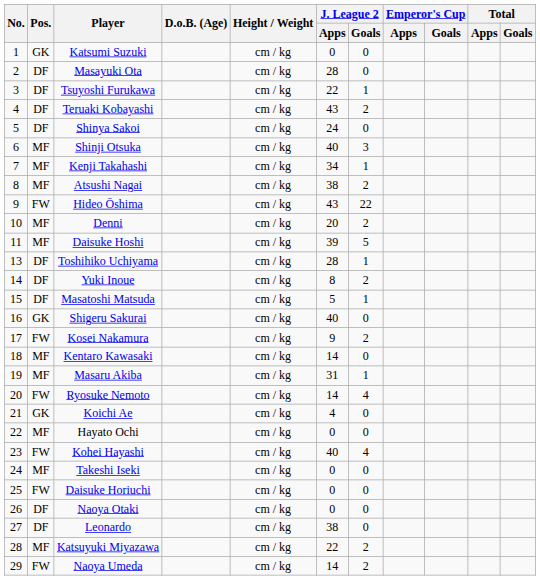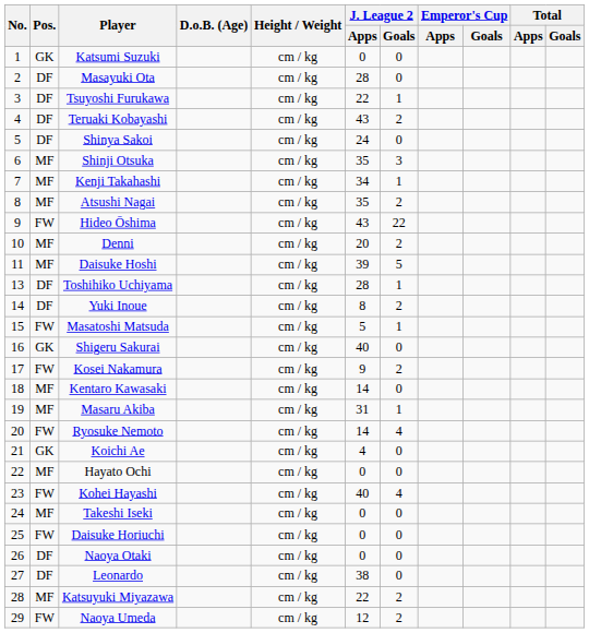 <table class="wikitable" style="text-align:center;">
 <tr>
 <th rowspan="2">No.</th>
 <th rowspan="2">Pos.</th>
 <th rowspan="2">Player</th>
 <th rowspan="2">D.o.B. (Age)</th>
 <th rowspan="2">Height / Weight</th>
 <th colspan="2"><a href='#'>J. League 2</a></th>
 <th colspan="2"><a href='#'>Emperor's Cup</a></th>
 <th colspan="2">Total</th>
 </tr>
 <tr>
 <th>Apps</th>
 <th>Goals</th>
 <th>Apps</th>
 <th>Goals</th>
 <th>Apps</th>
 <th>Goals</th>
 </tr>
 <tr>
 <td>1</td>
 <td>GK</td>
 <td><a href='#'>Katsumi Suzuki</a></td>
 <td></td>
 <td>cm / kg</td>
 <td>0</td>
 <td>0</td>
 <td></td>
 <td></td>
 <td></td>
 <td></td>
 </tr>
 <tr>
 <td>2</td>
 <td>DF</td>
 <td><a href='#'>Masayuki Ota</a></td>
 <td></td>
 <td>cm / kg</td>
 <td>28</td>
 <td>0</td>
 <td></td>
 <td></td>
 <td></td>
 <td></td>
 </tr>
 <tr>
 <td>3</td>
 <td>DF</td>
 <td><a href='#'>Tsuyoshi Furukawa</a></td>
 <td></td>
 <td>cm / kg</td>
 <td>22</td>
 <td>1</td>
 <td></td>
 <td></td>
 <td></td>
 <td></td>
 </tr>
 <tr>
 <td>4</td>
 <td>DF</td>
 <td><a href='#'>Teruaki Kobayashi</a></td>
 <td></td>
 <td>cm / kg</td>
 <td>43</td>
 <td>2</td>
 <td></td>
 <td></td>
 <td></td>
 <td></td>
 </tr>
 <tr>
 <td>5</td>
 <td>DF</td>
 <td><a href='#'>Shinya Sakoi</a></td>
 <td></td>
 <td>cm / kg</td>
 <td>24</td>
 <td>0</td>
 <td></td>
 <td></td>
 <td></td>
 <td></td>
 </tr>
 <tr>
 <td>6</td>
 <td>MF</td>
 <td><a href='#'>Shinji Otsuka</a></td>
 <td></td>
 <td>cm / kg</td>
-<td>40</td>
+<td>35</td>
 <td>3</td>
 <td></td>
 <td></td>
 <td></td>
 <td></td>
 </tr>
 <tr>
 <td>7</td>
 <td>MF</td>
 <td><a href='#'>Kenji Takahashi</a></td>
 <td></td>
 <td>cm / kg</td>
 <td>34</td>
 <td>1</td>
 <td></td>
 <td></td>
 <td></td>
 <td></td>
 </tr>
 <tr>
 <td>8</td>
 <td>MF</td>
 <td><a href='#'>Atsushi Nagai</a></td>
 <td></td>
 <td>cm / kg</td>
-<td>38</td>
+<td>35</td>
 <td>2</td>
 <td></td>
 <td></td>
 <td></td>
 <td></td>
 </tr>
 <tr>
 <td>9</td>
 <td>FW</td>
 <td><a href='#'>Hideo Ōshima</a></td>
 <td></td>
 <td>cm / kg</td>
 <td>43</td>
 <td>22</td>
 <td></td>
 <td></td>
 <td></td>
 <td></td>
 </tr>
 <tr>
 <td>10</td>
 <td>MF</td>
 <td><a href='#'>Denni</a></td>
 <td></td>
 <td>cm / kg</td>
 <td>20</td>
 <td>2</td>
 <td></td>
 <td></td>
 <td></td>
 <td></td>
 </tr>
 <tr>
 <td>11</td>
 <td>MF</td>
 <td><a href='#'>Daisuke Hoshi</a></td>
 <td></td>
 <td>cm / kg</td>
 <td>39</td>
 <td>5</td>
 <td></td>
 <td></td>
 <td></td>
 <td></td>
 </tr>
 <tr>
 <td>13</td>
 <td>DF</td>
 <td><a href='#'>Toshihiko Uchiyama</a></td>
 <td></td>
 <td>cm / kg</td>
 <td>28</td>
 <td>1</td>
 <td></td>
 <td></td>
 <td></td>
 <td></td>
 </tr>
 <tr>
 <td>14</td>
 <td>DF</td>
 <td><a href='#'>Yuki Inoue</a></td>
 <td></td>
 <td>cm / kg</td>
 <td>8</td>
 <td>2</td>
 <td></td>
 <td></td>
 <td></td>
 <td></td>
 </tr>
 <tr>
 <td>15</td>
-<td>DF</td>
+<td>FW</td>
 <td><a href='#'>Masatoshi Matsuda</a></td>
 <td></td>
 <td>cm / kg</td>
 <td>5</td>
 <td>1</td>
 <td></td>
 <td></td>
 <td></td>
 <td></td>
 </tr>
 <tr>
 <td>16</td>
 <td>GK</td>
 <td><a href='#'>Shigeru Sakurai</a></td>
 <td></td>
 <td>cm / kg</td>
 <td>40</td>
 <td>0</td>
 <td></td>
 <td></td>
 <td></td>
 <td></td>
 </tr>
 <tr>
 <td>17</td>
 <td>FW</td>
 <td><a href='#'>Kosei Nakamura</a></td>
 <td></td>
 <td>cm / kg</td>
 <td>9</td>
 <td>2</td>
 <td></td>
 <td></td>
 <td></td>
 <td></td>
 </tr>
 <tr>
 <td>18</td>
 <td>MF</td>
 <td><a href='#'>Kentaro Kawasaki</a></td>
 <td></td>
 <td>cm / kg</td>
 <td>14</td>
 <td>0</td>
 <td></td>
 <td></td>
 <td></td>
 <td></td>
 </tr>
 <tr>
 <td>19</td>
 <td>MF</td>
 <td><a href='#'>Masaru Akiba</a></td>
 <td></td>
 <td>cm / kg</td>
 <td>31</td>
 <td>1</td>
 <td></td>
 <td></td>
 <td></td>
 <td></td>
 </tr>
 <tr>
 <td>20</td>
 <td>FW</td>
 <td><a href='#'>Ryosuke Nemoto</a></td>
 <td></td>
 <td>cm / kg</td>
 <td>14</td>
 <td>4</td>
 <td></td>
 <td></td>
 <td></td>
 <td></td>
 </tr>
 <tr>
 <td>21</td>
 <td>GK</td>
 <td><a href='#'>Koichi Ae</a></td>
 <td></td>
 <td>cm / kg</td>
 <td>4</td>
 <td>0</td>
 <td></td>
 <td></td>
 <td></td>
 <td></td>
 </tr>
 <tr>
 <td>22</td>
 <td>MF</td>
 <td>Hayato Ochi</td>
 <td></td>
 <td>cm / kg</td>
 <td>0</td>
 <td>0</td>
 <td></td>
 <td></td>
 <td></td>
 <td></td>
 </tr>
 <tr>
 <td>23</td>
 <td>FW</td>
 <td><a href='#'>Kohei Hayashi</a></td>
 <td></td>
 <td>cm / kg</td>
 <td>40</td>
 <td>4</td>
 <td></td>
 <td></td>
 <td></td>
 <td></td>
 </tr>
 <tr>
 <td>24</td>
 <td>MF</td>
 <td><a href='#'>Takeshi Iseki</a></td>
 <td></td>
 <td>cm / kg</td>
 <td>0</td>
 <td>0</td>
 <td></td>
 <td></td>
 <td></td>
 <td></td>
 </tr>
 <tr>
 <td>25</td>
 <td>FW</td>
 <td><a href='#'>Daisuke Horiuchi</a></td>
 <td></td>
 <td>cm / kg</td>
 <td>0</td>
 <td>0</td>
 <td></td>
 <td></td>
 <td></td>
 <td></td>
 </tr>
 <tr>
 <td>26</td>
 <td>DF</td>
 <td><a href='#'>Naoya Otaki</a></td>
 <td></td>
 <td>cm / kg</td>
 <td>0</td>
 <td>0</td>
 <td></td>
 <td></td>
 <td></td>
 <td></td>
 </tr>
 <tr>
 <td>27</td>
 <td>DF</td>
 <td><a href='#'>Leonardo</a></td>
 <td></td>
 <td>cm / kg</td>
 <td>38</td>
 <td>0</td>
 <td></td>
 <td></td>
 <td></td>
 <td></td>
 </tr>
 <tr>
 <td>28</td>
 <td>MF</td>
 <td><a href='#'>Katsuyuki Miyazawa</a></td>
 <td></td>
 <td>cm / kg</td>
 <td>22</td>
 <td>2</td>
 <td></td>
 <td></td>
 <td></td>
 <td></td>
 </tr>
 <tr>
 <td>29</td>
 <td>FW</td>
 <td><a href='#'>Naoya Umeda</a></td>
 <td></td>
 <td>cm / kg</td>
-<td>14</td>
+<td>12</td>
 <td>2</td>
 <td></td>
 <td></td>
 <td></td>
 <td></td>
 </tr>
 </table>
